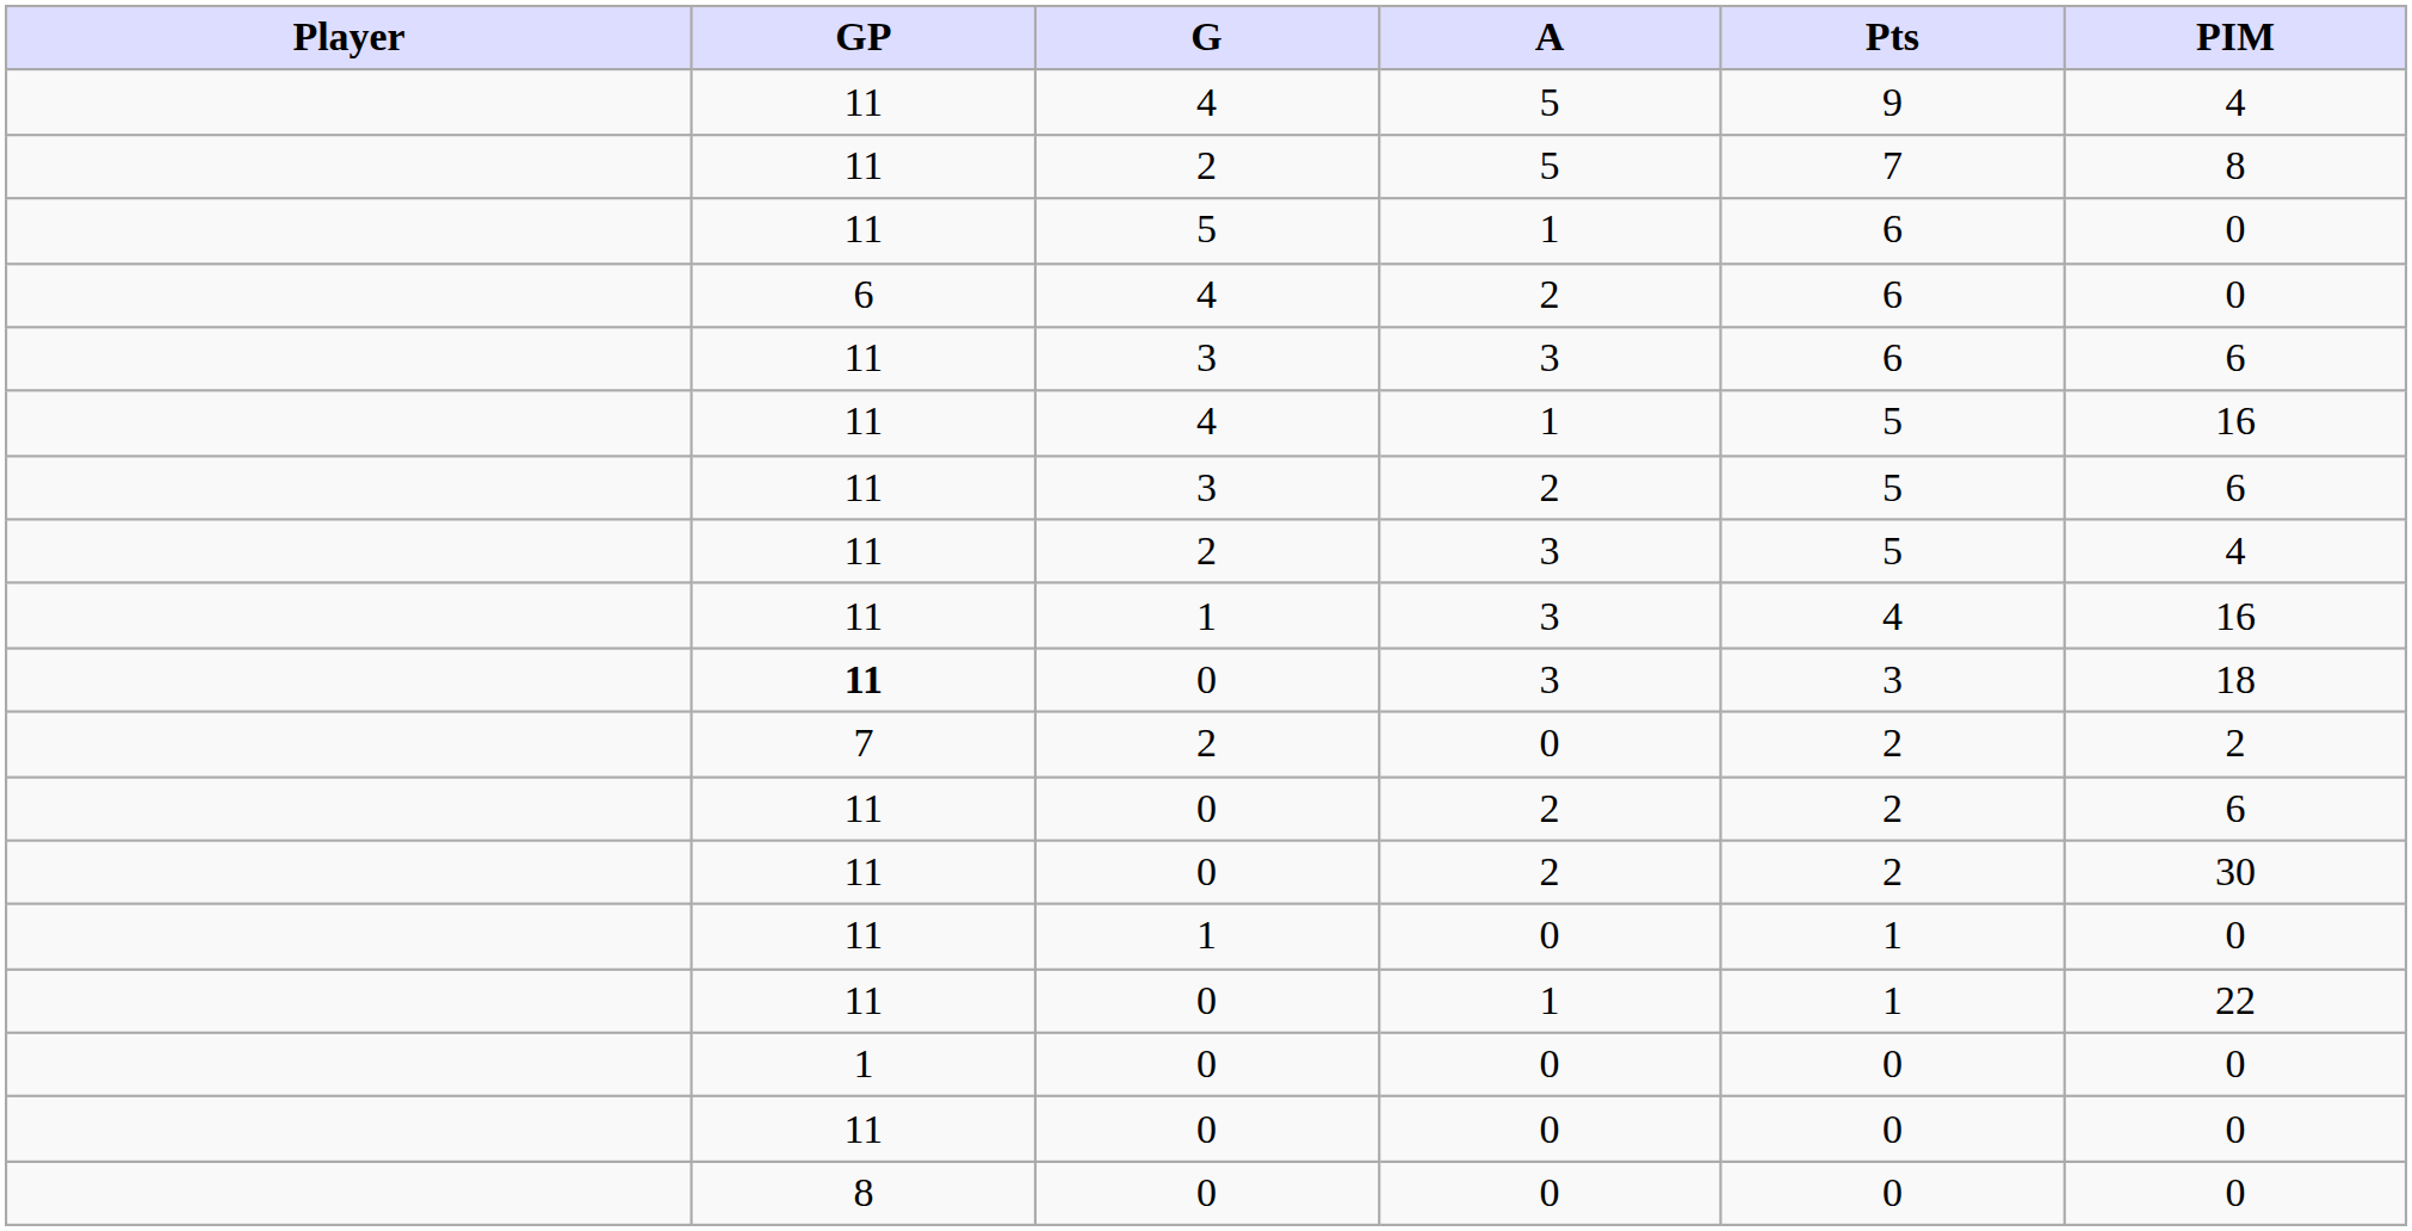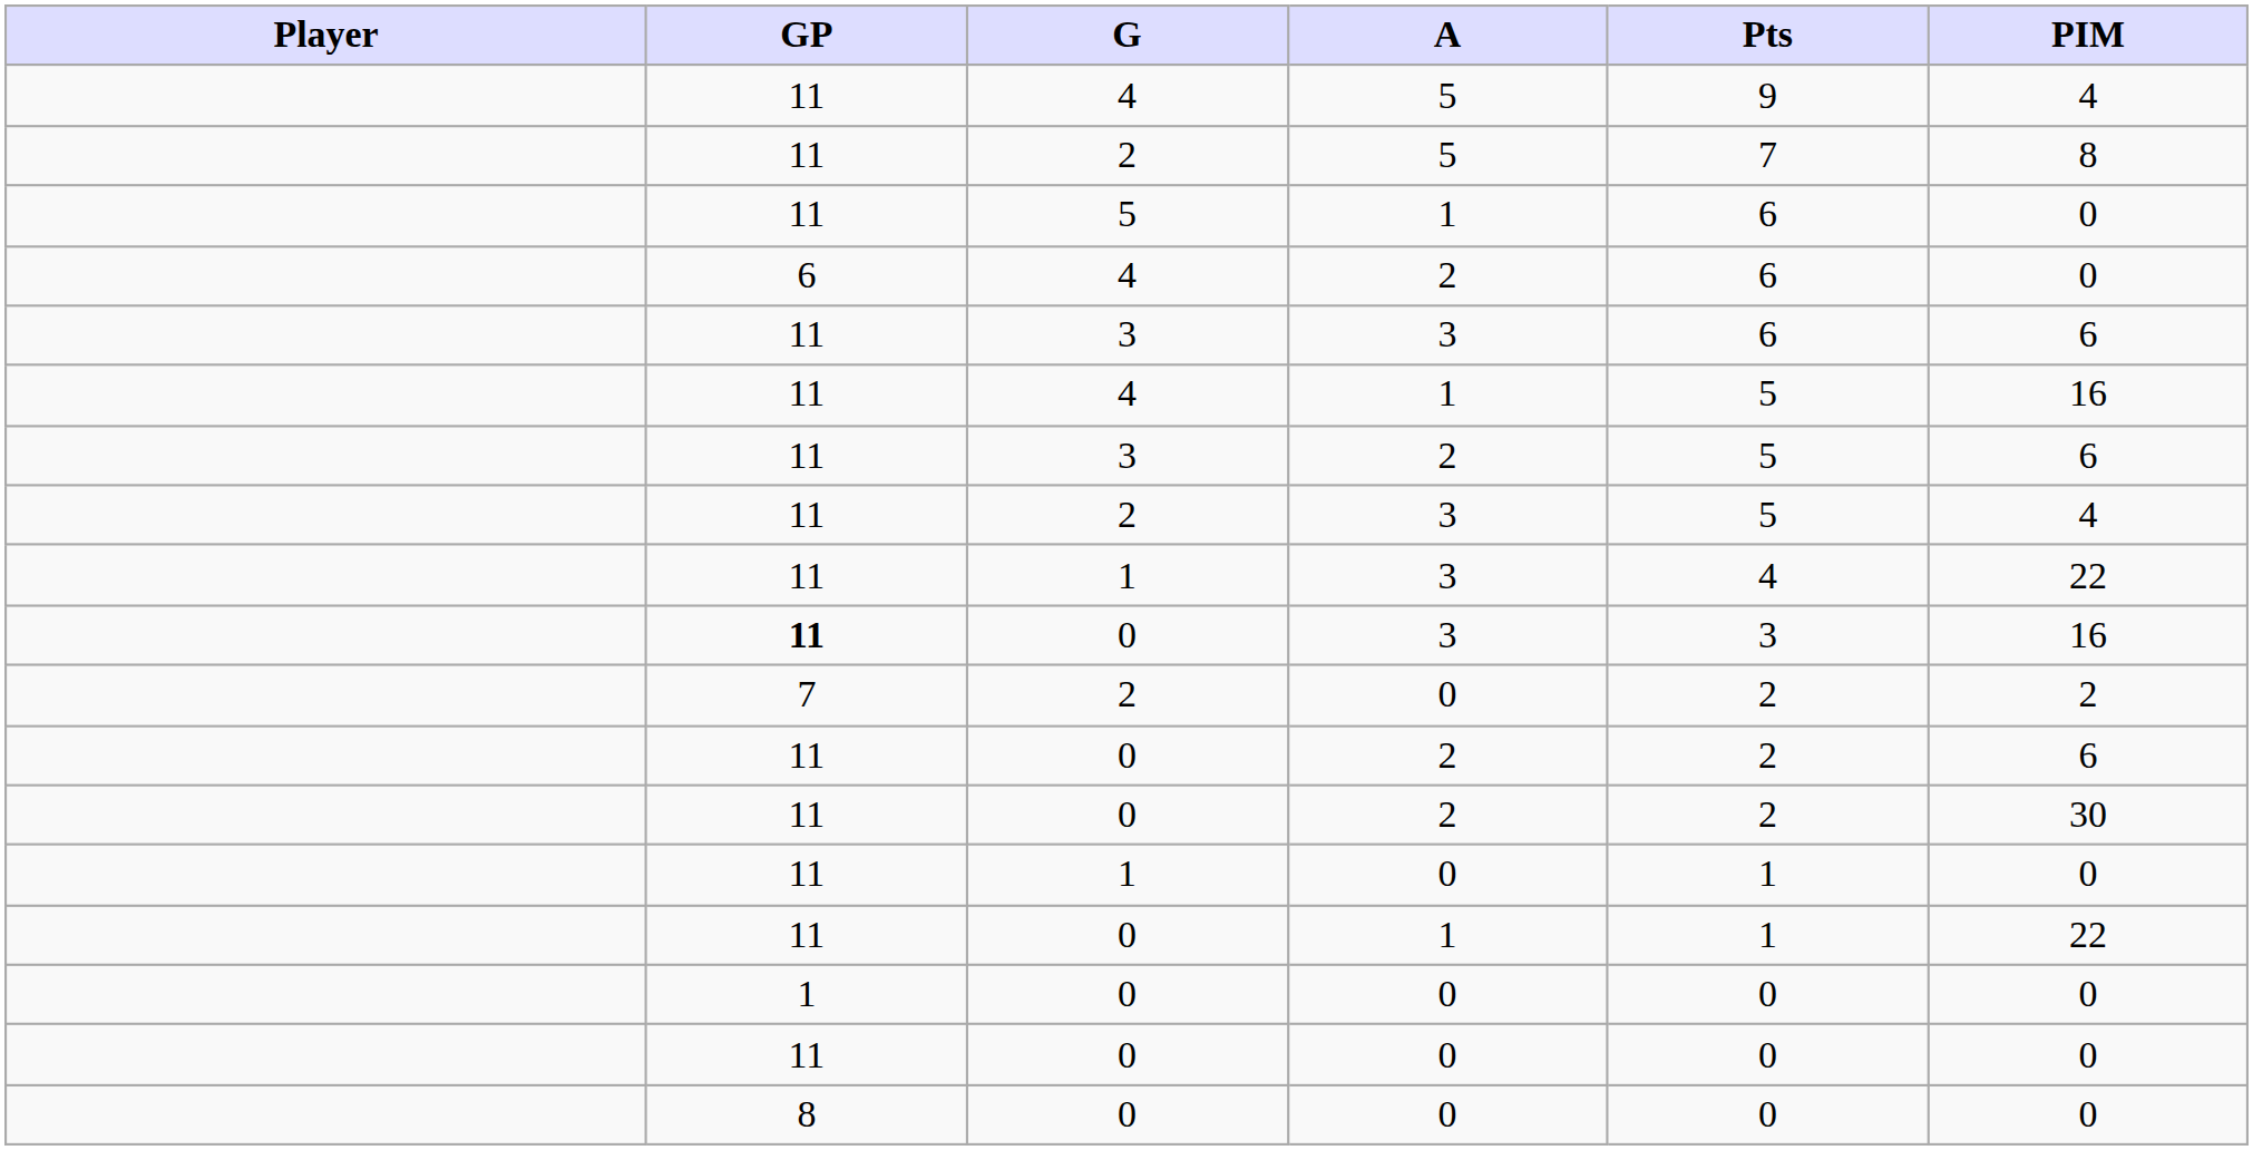 <table style="width:60%;" class="wikitable sortable">
 <tr style="text-align:center;">
 <th style="background:#ddf; width:10%;">Player</th>
 <th style="background:#ddf; width:5%;">GP</th>
 <th style="background:#ddf; width:5%;">G</th>
 <th style="background:#ddf; width:5%;">A</th>
 <th style="background:#ddf; width:5%;">Pts</th>
 <th style="background:#ddf; width:5%;">PIM</th>
 </tr>
 <tr style="text-align:center;">
 <td style="text-align:right;"></td>
 <td>11</td>
 <td>4</td>
 <td>5</td>
 <td>9</td>
 <td>4</td>
 </tr>
 <tr style="text-align:center;">
 <td style="text-align:right;"></td>
 <td>11</td>
 <td>2</td>
 <td>5</td>
 <td>7</td>
 <td>8</td>
 </tr>
 <tr style="text-align:center;">
 <td style="text-align:right;"></td>
 <td>11</td>
 <td>5</td>
 <td>1</td>
 <td>6</td>
 <td>0</td>
 </tr>
 <tr style="text-align:center;">
 <td style="text-align:right;"></td>
 <td>6</td>
 <td>4</td>
 <td>2</td>
 <td>6</td>
 <td>0</td>
 </tr>
 <tr style="text-align:center;">
 <td style="text-align:right;"></td>
 <td>11</td>
 <td>3</td>
 <td>3</td>
 <td>6</td>
 <td>6</td>
 </tr>
 <tr style="text-align:center;">
 <td style="text-align:right;"></td>
 <td>11</td>
 <td>4</td>
 <td>1</td>
 <td>5</td>
 <td>16</td>
 </tr>
 <tr style="text-align:center;">
 <td style="text-align:right;"></td>
 <td>11</td>
 <td>3</td>
 <td>2</td>
 <td>5</td>
 <td>6</td>
 </tr>
 <tr style="text-align:center;">
 <td style="text-align:right;"></td>
 <td>11</td>
 <td>2</td>
 <td>3</td>
 <td>5</td>
 <td>4</td>
 </tr>
 <tr style="text-align:center;">
 <td style="text-align:right;"></td>
 <td>11</td>
 <td>1</td>
 <td>3</td>
 <td>4</td>
-<td>16</td>
+<td>22</td>
 </tr>
 <tr style="text-align:center;">
 <td style="text-align:right;"></td>
 <td><strong>11</strong></td>
 <td>0</td>
 <td>3</td>
 <td>3</td>
-<td>18</td>
+<td>16</td>
 </tr>
 <tr style="text-align:center;">
 <td style="text-align:right;"></td>
 <td>7</td>
 <td>2</td>
 <td>0</td>
 <td>2</td>
 <td>2</td>
 </tr>
 <tr style="text-align:center;">
 <td style="text-align:right;"></td>
 <td>11</td>
 <td>0</td>
 <td>2</td>
 <td>2</td>
 <td>6</td>
 </tr>
 <tr style="text-align:center;">
 <td style="text-align:right;"></td>
 <td>11</td>
 <td>0</td>
 <td>2</td>
 <td>2</td>
 <td>30</td>
 </tr>
 <tr style="text-align:center;">
 <td style="text-align:right;"></td>
 <td>11</td>
 <td>1</td>
 <td>0</td>
 <td>1</td>
 <td>0</td>
 </tr>
 <tr style="text-align:center;">
 <td style="text-align:right;"></td>
 <td>11</td>
 <td>0</td>
 <td>1</td>
 <td>1</td>
 <td>22</td>
 </tr>
 <tr style="text-align:center;">
 <td style="text-align:right;"></td>
 <td>1</td>
 <td>0</td>
 <td>0</td>
 <td>0</td>
 <td>0</td>
 </tr>
 <tr style="text-align:center;">
 <td style="text-align:right;"></td>
 <td>11</td>
 <td>0</td>
 <td>0</td>
 <td>0</td>
 <td>0</td>
 </tr>
 <tr style="text-align:center;">
 <td style="text-align:right;"></td>
 <td>8</td>
 <td>0</td>
 <td>0</td>
 <td>0</td>
 <td>0</td>
 </tr>
 </table>
